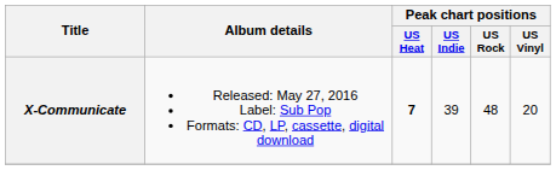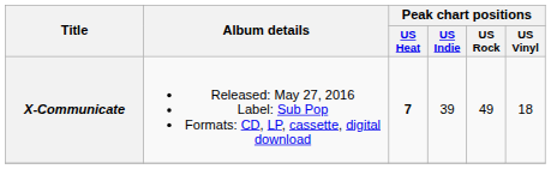 <table class="wikitable plainrowheaders" style="text-align:center;">
 <tr>
 <th scope="col" rowspan="2" style="width:10em;">Title</th>
 <th scope="col" rowspan="2" style="width:18em;">Album details</th>
 <th scope="col" colspan="4">Peak chart positions</th>
 </tr>
 <tr>
 <th scope="col" style="width:3em;font-size:85%;"><a href='#'>US<br>Heat</a><br></th>
 <th scope="col" style="width:3em;font-size:85%;"><a href='#'>US<br>Indie</a><br></th>
 <th scope="col" style="width:3em;font-size:85%;">US<br>Rock<br></th>
 <th scope="col" style="width:3em;font-size:85%;">US<br>Vinyl<br></th>
 </tr>
 <tr>
 <th scope="row"><em>X-Communicate</em></th>
 <td><br><ul><li>Released: May 27, 2016</li><li>Label: <a href='#'>Sub Pop</a></li><li>Formats: <a href='#'>CD</a>, <a href='#'>LP</a>, <a href='#'>cassette</a>, <a href='#'>digital download</a></li></ul></td>
 <td><strong>7</strong></td>
 <td>39</td>
-<td>48</td>
-<td>20</td>
+<td>49</td>
+<td>18</td>
 </tr>
 <tr>
 </tr>
 </table>
